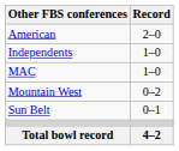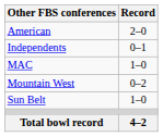 <table class="wikitable">
 <tr>
 <th>Other FBS conferences</th>
 <th>Record</th>
 </tr>
 <tr>
 <td><a href='#'>American</a></td>
 <td align=center>2–0</td>
 </tr>
 <tr>
 <td><a href='#'>Independents</a></td>
-<td align=center>1–0</td>
+<td align=center>0–1</td>
 </tr>
 <tr>
 <td><a href='#'>MAC</a></td>
 <td align=center>1–0</td>
 </tr>
 <tr>
 <td><a href='#'>Mountain West</a></td>
 <td align=center>0–2</td>
 </tr>
 <tr>
 <td><a href='#'>Sun Belt</a></td>
-<td align=center>0–1</td>
+<td align=center>1–0</td>
 </tr>
 <tr>
 <th colSpan="2" style="background-color:lightgrey;"></th>
 </tr>
 <tr>
 <th>Total bowl record</th>
 <th>4–2</th>
 </tr>
 </table>
